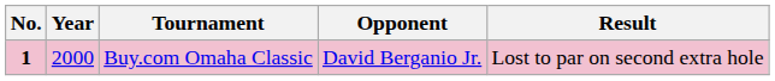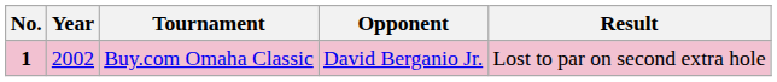 <table class="wikitable" style="font-size:95%;">
 <tr>
 <th>No.</th>
 <th>Year</th>
 <th>Tournament</th>
 <th>Opponent</th>
 <th>Result</th>
 </tr>
 <tr style="background:#F2C1D1;">
 <td align=center><strong>1</strong></td>
-<td><a href='#'>2000</a></td>
+<td><a href='#'>2002</a></td>
 <td><a href='#'>Buy.com Omaha Classic</a></td>
 <td> <a href='#'>David Berganio Jr.</a></td>
 <td>Lost to par on second extra hole</td>
 </tr>
 </table>
